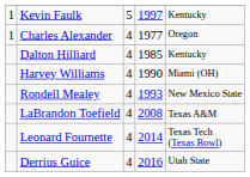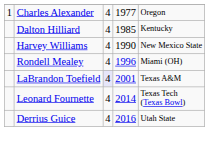 <table class="wikitable">
 <tr>
-</tr>
-<tr>
-<td>1</td>
-<td><a href='#'>Kevin Faulk</a></td>
-<td>5</td>
-<td><a href='#'>1997</a></td>
-<td style="font-size:80%;">Kentucky</td>
 </tr>
 <tr>
 <td>1</td>
 <td><a href='#'>Charles Alexander</a></td>
 <td>4</td>
 <td>1977</td>
 <td style="font-size:80%;">Oregon</td>
 </tr>
 <tr>
 <td></td>
 <td><a href='#'>Dalton Hilliard</a></td>
 <td>4</td>
 <td>1985</td>
 <td style="font-size:80%;">Kentucky</td>
 </tr>
 <tr>
 <td></td>
 <td><a href='#'>Harvey Williams</a></td>
 <td>4</td>
 <td>1990</td>
-<td style="font-size:80%;">Miami (OH)</td>
+<td style="font-size:80%;">New Mexico State</td>
 </tr>
 <tr>
 <td></td>
 <td><a href='#'>Rondell Mealey</a></td>
 <td>4</td>
-<td><a href='#'>1993</a></td>
-<td style="font-size:80%;">New Mexico State</td>
+<td><a href='#'>1996</a></td>
+<td style="font-size:80%;">Miami (OH)</td>
 </tr>
 <tr>
 <td></td>
 <td><a href='#'>LaBrandon Toefield</a></td>
-<td>4</td>
-<td><a href='#'>2008</a></td>
+<td style="background: lavender;">4</td>
+<td><a href='#'>2001</a></td>
 <td style="font-size:80%;">Texas A&M</td>
 </tr>
 <tr>
 <td></td>
 <td><a href='#'>Leonard Fournette</a></td>
 <td>4</td>
 <td><a href='#'>2014</a></td>
 <td style="font-size:80%;">Texas Tech <br>(<a href='#'>Texas Bowl</a>)</td>
 </tr>
 <tr>
 <td></td>
 <td><a href='#'>Derrius Guice</a></td>
 <td>4</td>
 <td><a href='#'>2016</a></td>
 <td style="font-size:80%;">Utah State</td>
 </tr>
 </table>
